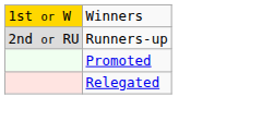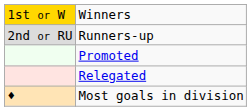 <table class="wikitable" text-align:center">
 <tr>
 <td bgcolor=gold>1st <small>or</small> W</td>
 <td>Winners</td>
 </tr>
 <tr>
 <td bgcolor=#DCDCDC>2nd <small>or</small> RU</td>
 <td>Runners-up</td>
 </tr>
 <tr>
 <td bgcolor=#F0FFF0></td>
 <td><a href='#'>Promoted</a></td>
 </tr>
 <tr>
 <td bgcolor=#FFE4E1></td>
 <td><a href='#'>Relegated</a></td>
 </tr>
+<tr>
+<td bgcolor=#FFE4B5>♦</td>
+<td>Most goals in division</td>
+</tr>
 </table>
